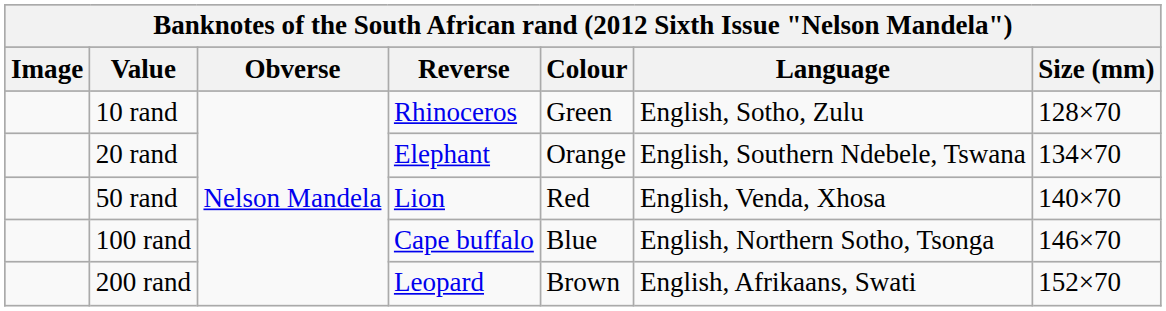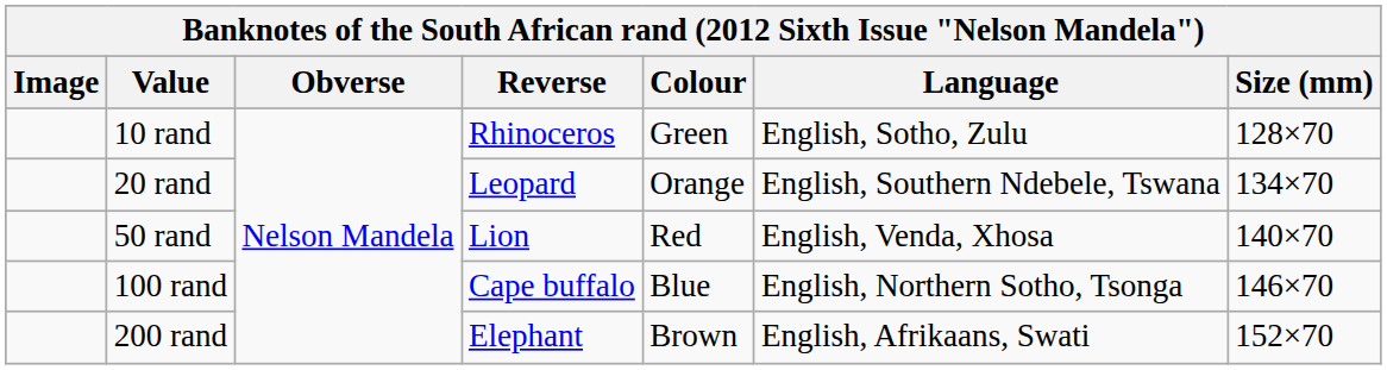 <table class="wikitable" style="font-size: 100%">
 <tr>
 <th colspan="7">Banknotes of the South African rand (2012 Sixth Issue "Nelson Mandela")</th>
 </tr>
 <tr>
 <th>Image</th>
 <th>Value</th>
 <th>Obverse</th>
 <th>Reverse</th>
 <th>Colour</th>
 <th>Language</th>
 <th>Size (mm)</th>
 </tr>
 <tr>
 <td style="text-align:center;"></td>
 <td>10 rand</td>
 <td rowspan="5"><a href='#'>Nelson Mandela</a></td>
 <td><a href='#'>Rhinoceros</a></td>
 <td>Green</td>
 <td>English, Sotho, Zulu</td>
 <td>128×70</td>
 </tr>
 <tr>
 <td style="text-align:center;"></td>
 <td>20 rand</td>
-<td><a href='#'>Elephant</a></td>
+<td><a href='#'>Leopard</a></td>
 <td>Orange</td>
 <td>English, Southern Ndebele, Tswana</td>
 <td>134×70</td>
 </tr>
 <tr>
 <td style="text-align:center;"></td>
 <td>50 rand</td>
 <td><a href='#'>Lion</a></td>
 <td>Red</td>
 <td>English, Venda, Xhosa</td>
 <td>140×70</td>
 </tr>
 <tr>
 <td style="text-align:center;"></td>
 <td>100 rand</td>
 <td><a href='#'>Cape buffalo</a></td>
 <td>Blue</td>
 <td>English, Northern Sotho, Tsonga</td>
 <td>146×70</td>
 </tr>
 <tr>
 <td style="text-align:center;"></td>
 <td>200 rand</td>
-<td><a href='#'>Leopard</a></td>
+<td><a href='#'>Elephant</a></td>
 <td>Brown</td>
 <td>English, Afrikaans, Swati</td>
 <td>152×70</td>
 </tr>
 </table>
